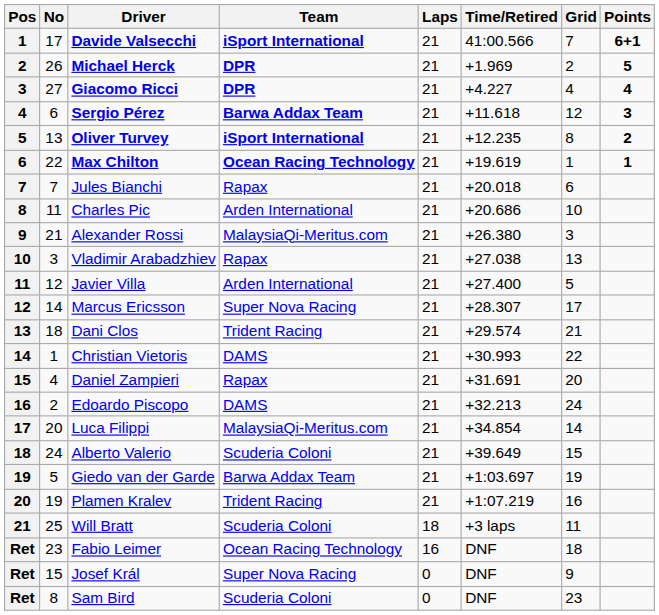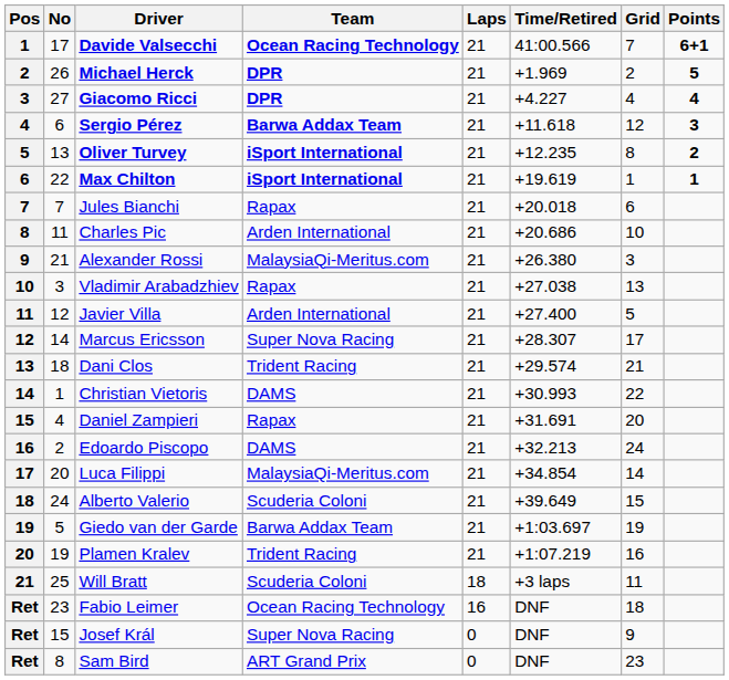 <table class="wikitable" style="font-size:85%">
 <tr>
 <th>Pos</th>
 <th>No</th>
 <th>Driver</th>
 <th>Team</th>
 <th>Laps</th>
 <th>Time/Retired</th>
 <th>Grid</th>
 <th>Points</th>
 </tr>
 <tr>
 <th>1</th>
 <td align="center">17</td>
 <td> <strong><a href='#'>Davide Valsecchi</a></strong></td>
-<td><strong><a href='#'>iSport International</a></strong></td>
+<td><strong><a href='#'>Ocean Racing Technology</a></strong></td>
 <td>21</td>
 <td>41:00.566</td>
 <td>7</td>
 <td align="center"><strong>6+1</strong></td>
 </tr>
 <tr>
 <th>2</th>
 <td align="center">26</td>
 <td> <strong><a href='#'>Michael Herck</a></strong></td>
 <td><strong><a href='#'>DPR</a></strong></td>
 <td>21</td>
 <td>+1.969</td>
 <td>2</td>
 <td align="center"><strong>5</strong></td>
 </tr>
 <tr>
 <th>3</th>
 <td align="center">27</td>
 <td> <strong><a href='#'>Giacomo Ricci</a></strong></td>
 <td><strong><a href='#'>DPR</a></strong></td>
 <td>21</td>
 <td>+4.227</td>
 <td>4</td>
 <td align="center"><strong>4</strong></td>
 </tr>
 <tr>
 <th>4</th>
 <td align="center">6</td>
 <td> <strong><a href='#'>Sergio Pérez</a></strong></td>
 <td><strong><a href='#'>Barwa Addax Team</a></strong></td>
 <td>21</td>
 <td>+11.618</td>
 <td>12</td>
 <td align="center"><strong>3</strong></td>
 </tr>
 <tr>
 <th>5</th>
 <td align="center">13</td>
 <td> <strong><a href='#'>Oliver Turvey</a></strong></td>
 <td><strong><a href='#'>iSport International</a></strong></td>
 <td>21</td>
 <td>+12.235</td>
 <td>8</td>
 <td align="center"><strong>2</strong></td>
 </tr>
 <tr>
 <th>6</th>
 <td align="center">22</td>
 <td> <strong><a href='#'>Max Chilton</a></strong></td>
-<td><strong><a href='#'>Ocean Racing Technology</a></strong></td>
+<td><strong><a href='#'>iSport International</a></strong></td>
 <td>21</td>
 <td>+19.619</td>
 <td>1</td>
 <td align="center"><strong>1</strong></td>
 </tr>
 <tr>
 <th>7</th>
 <td align="center">7</td>
 <td> <a href='#'>Jules Bianchi</a></td>
 <td><a href='#'>Rapax</a></td>
 <td>21</td>
 <td>+20.018</td>
 <td>6</td>
 <td></td>
 </tr>
 <tr>
 <th>8</th>
 <td align="center">11</td>
 <td> <a href='#'>Charles Pic</a></td>
 <td><a href='#'>Arden International</a></td>
 <td>21</td>
 <td>+20.686</td>
 <td>10</td>
 <td></td>
 </tr>
 <tr>
 <th>9</th>
 <td align="center">21</td>
 <td> <a href='#'>Alexander Rossi</a></td>
 <td><a href='#'>MalaysiaQi-Meritus.com</a></td>
 <td>21</td>
 <td>+26.380</td>
 <td>3</td>
 <td></td>
 </tr>
 <tr>
 <th>10</th>
 <td align="center">3</td>
 <td> <a href='#'>Vladimir Arabadzhiev</a></td>
 <td><a href='#'>Rapax</a></td>
 <td>21</td>
 <td>+27.038</td>
 <td>13</td>
 <td></td>
 </tr>
 <tr>
 <th>11</th>
 <td align="center">12</td>
 <td> <a href='#'>Javier Villa</a></td>
 <td><a href='#'>Arden International</a></td>
 <td>21</td>
 <td>+27.400</td>
 <td>5</td>
 <td></td>
 </tr>
 <tr>
 <th>12</th>
 <td align="center">14</td>
 <td> <a href='#'>Marcus Ericsson</a></td>
 <td><a href='#'>Super Nova Racing</a></td>
 <td>21</td>
 <td>+28.307</td>
 <td>17</td>
 <td></td>
 </tr>
 <tr>
 <th>13</th>
 <td align="center">18</td>
 <td> <a href='#'>Dani Clos</a></td>
 <td><a href='#'>Trident Racing</a></td>
 <td>21</td>
 <td>+29.574</td>
 <td>21</td>
 <td></td>
 </tr>
 <tr>
 <th>14</th>
 <td align="center">1</td>
 <td> <a href='#'>Christian Vietoris</a></td>
 <td><a href='#'>DAMS</a></td>
 <td>21</td>
 <td>+30.993</td>
 <td>22</td>
 <td></td>
 </tr>
 <tr>
 <th>15</th>
 <td align="center">4</td>
 <td> <a href='#'>Daniel Zampieri</a></td>
 <td><a href='#'>Rapax</a></td>
 <td>21</td>
 <td>+31.691</td>
 <td>20</td>
 <td></td>
 </tr>
 <tr>
 <th>16</th>
 <td align="center">2</td>
 <td> <a href='#'>Edoardo Piscopo</a></td>
 <td><a href='#'>DAMS</a></td>
 <td>21</td>
 <td>+32.213</td>
 <td>24</td>
 <td></td>
 </tr>
 <tr>
 <th>17</th>
 <td align="center">20</td>
 <td> <a href='#'>Luca Filippi</a></td>
 <td><a href='#'>MalaysiaQi-Meritus.com</a></td>
 <td>21</td>
 <td>+34.854</td>
 <td>14</td>
 <td></td>
 </tr>
 <tr>
 <th>18</th>
 <td align="center">24</td>
 <td> <a href='#'>Alberto Valerio</a></td>
 <td><a href='#'>Scuderia Coloni</a></td>
 <td>21</td>
 <td>+39.649</td>
 <td>15</td>
 <td></td>
 </tr>
 <tr>
 <th>19</th>
 <td align="center">5</td>
 <td> <a href='#'>Giedo van der Garde</a></td>
 <td><a href='#'>Barwa Addax Team</a></td>
 <td>21</td>
 <td>+1:03.697</td>
 <td>19</td>
 <td></td>
 </tr>
 <tr>
 <th>20</th>
 <td align="center">19</td>
 <td> <a href='#'>Plamen Kralev</a></td>
 <td><a href='#'>Trident Racing</a></td>
 <td>21</td>
 <td>+1:07.219</td>
 <td>16</td>
 <td></td>
 </tr>
 <tr>
 <th>21</th>
 <td align="center">25</td>
 <td> <a href='#'>Will Bratt</a></td>
 <td><a href='#'>Scuderia Coloni</a></td>
 <td>18</td>
 <td>+3 laps</td>
 <td>11</td>
 <td></td>
 </tr>
 <tr>
 <th>Ret</th>
 <td align="center">23</td>
 <td> <a href='#'>Fabio Leimer</a></td>
 <td><a href='#'>Ocean Racing Technology</a></td>
 <td>16</td>
 <td>DNF</td>
 <td>18</td>
 <td></td>
 </tr>
 <tr>
 <th>Ret</th>
 <td align="center">15</td>
 <td> <a href='#'>Josef Král</a></td>
 <td><a href='#'>Super Nova Racing</a></td>
 <td>0</td>
 <td>DNF</td>
 <td>9</td>
 <td></td>
 </tr>
 <tr>
 <th>Ret</th>
 <td align="center">8</td>
 <td> <a href='#'>Sam Bird</a></td>
-<td><a href='#'>Scuderia Coloni</a></td>
+<td><a href='#'>ART Grand Prix</a></td>
 <td>0</td>
 <td>DNF</td>
 <td>23</td>
 <td></td>
 </tr>
 </table>
